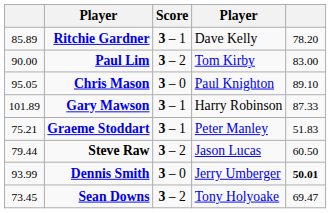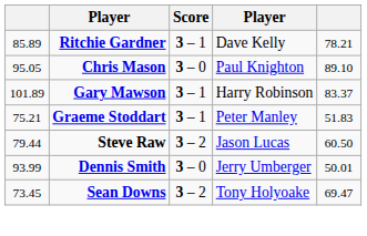 <table class="wikitable" style="font-size:90%">
 <tr>
 <th width=35px></th>
 <th>Player</th>
 <th>Score</th>
 <th>Player</th>
 <th width=35px></th>
 </tr>
 <tr>
 <td align=center><small><span>85.89</span></small></td>
 <td align=right><strong><a href='#'>Ritchie Gardner</a></strong> </td>
 <td align=center><strong>3</strong> – 1</td>
 <td> Dave Kelly</td>
-<td align=center><small><span>78.20</span></small></td>
-</tr>
-<tr>
-<td align=center><small><span>90.00</span></small></td>
-<td align=right><strong><a href='#'>Paul Lim</a></strong> </td>
-<td align=center><strong>3</strong> – 2</td>
-<td> <a href='#'>Tom Kirby</a></td>
-<td align=center><small><span>83.00</span></small></td>
+<td align=center><small><span>78.21</span></small></td>
 </tr>
 <tr>
 <td align=center><small><span>95.05</span></small></td>
 <td align=right><strong><a href='#'>Chris Mason</a></strong> </td>
 <td align=center><strong>3</strong> – 0</td>
 <td> <a href='#'>Paul Knighton</a></td>
 <td align=center><small><span>89.10</span></small></td>
 </tr>
 <tr>
 <td align=center><small><span>101.89</span></small></td>
 <td align=right><strong><a href='#'>Gary Mawson</a></strong> </td>
 <td align=center><strong>3</strong> – 1</td>
 <td> Harry Robinson</td>
-<td align=center><small><span>87.33</span></small></td>
+<td align=center><small><span>83.37</span></small></td>
 </tr>
 <tr>
 <td align=center><small><span>75.21</span></small></td>
 <td align=right><strong><a href='#'>Graeme Stoddart</a></strong> </td>
 <td align=center><strong>3</strong> – 1</td>
 <td> <a href='#'>Peter Manley</a></td>
 <td align=center><small><span>51.83</span></small></td>
 </tr>
 <tr>
 <td align=center><small><span>79.44</span></small></td>
 <td align=right><strong>Steve Raw</strong> </td>
 <td align=center><strong>3</strong> – 2</td>
 <td> <a href='#'>Jason Lucas</a></td>
 <td align=center><small><span>60.50</span></small></td>
 </tr>
 <tr>
 <td align=center><small><span>93.99</span></small></td>
 <td align=right><strong><a href='#'>Dennis Smith</a></strong> </td>
 <td align=center><strong>3</strong> – 0</td>
 <td> <a href='#'>Jerry Umberger</a></td>
-<td align=center><strong><small><span>50.01</span></small></strong></td>
+<td align=center><small><span>50.01</span></small></td>
 </tr>
 <tr>
 <td align=center><small><span>73.45</span></small></td>
 <td align=right><strong><a href='#'>Sean Downs</a></strong> </td>
 <td align=center><strong>3</strong> – 2</td>
 <td> <a href='#'>Tony Holyoake</a></td>
 <td align=center><small><span>69.47</span></small></td>
 </tr>
 </table>
